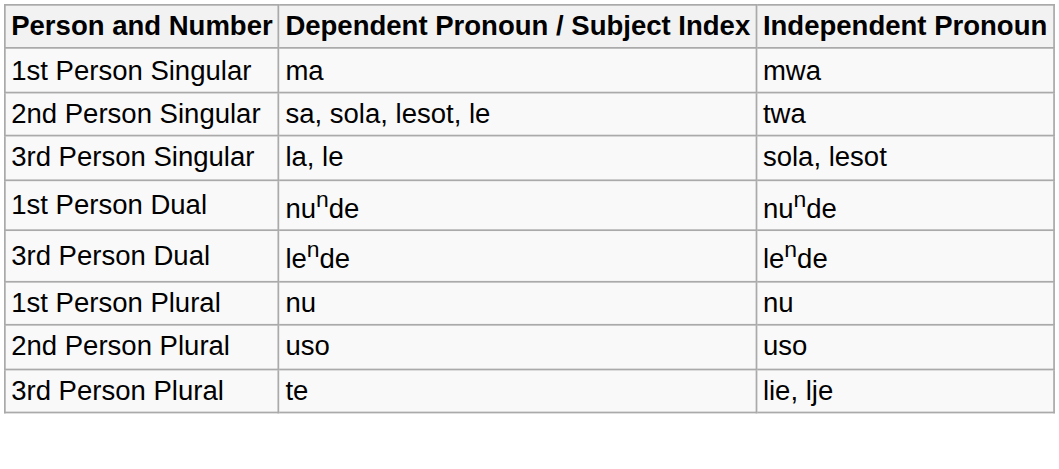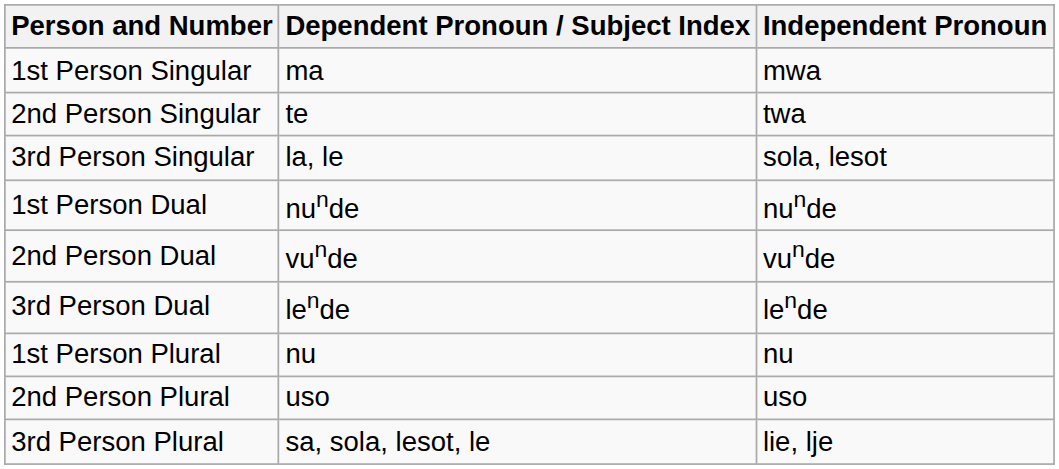 <table class="wikitable">
 <tr>
 <th>Person and Number</th>
 <th>Dependent Pronoun / Subject Index</th>
 <th>Independent Pronoun</th>
 </tr>
 <tr>
 <td>1st Person Singular</td>
 <td>ma</td>
 <td>mwa</td>
 </tr>
 <tr>
 <td>2nd Person Singular</td>
-<td>sa, sola, lesot, le</td>
+<td>te</td>
 <td>twa</td>
 </tr>
 <tr>
 <td>3rd Person Singular</td>
 <td>la, le</td>
 <td>sola, lesot</td>
 </tr>
 <tr>
 <td>1st Person Dual</td>
 <td>nu<sup>n</sup>de</td>
 <td>nu<sup>n</sup>de</td>
+</tr>
+<tr>
+<td>2nd Person Dual</td>
+<td>vu<sup>n</sup>de</td>
+<td>vu<sup>n</sup>de</td>
 </tr>
 <tr>
 <td>3rd Person Dual</td>
 <td>le<sup>n</sup>de</td>
 <td>le<sup>n</sup>de</td>
 </tr>
 <tr>
 <td>1st Person Plural</td>
 <td>nu</td>
 <td>nu</td>
 </tr>
 <tr>
 <td>2nd Person Plural</td>
 <td>uso</td>
 <td>uso</td>
 </tr>
 <tr>
 <td>3rd Person Plural</td>
-<td>te</td>
+<td>sa, sola, lesot, le</td>
 <td>lie, lje</td>
 </tr>
 </table>
